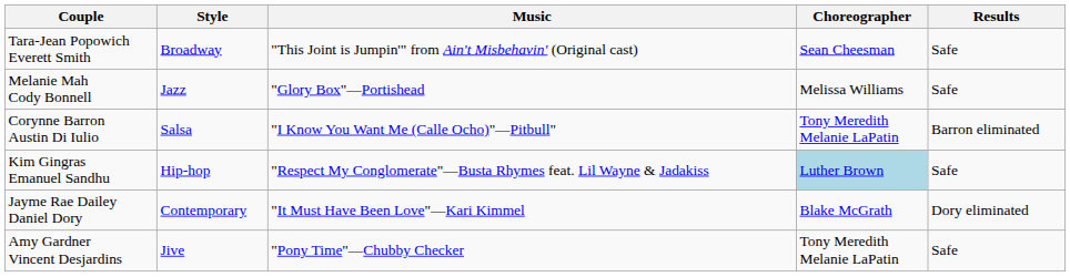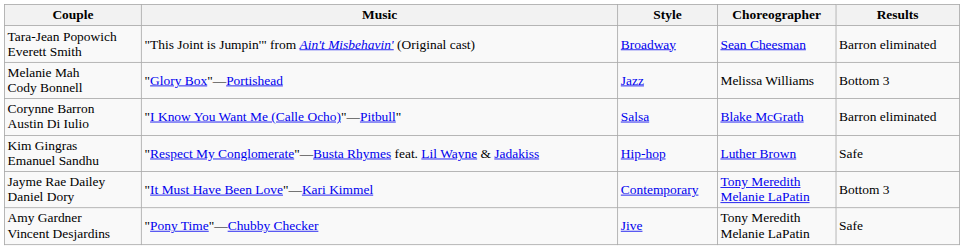 <table class="wikitable" width="90%">
 <tr>
 <th>Couple</th>
+<th>Music</th>
 <th>Style</th>
-<th>Music</th>
 <th>Choreographer</th>
 <th>Results</th>
 </tr>
 <tr>
 <td>Tara-Jean Popowich<br>Everett Smith</td>
+<td>"This Joint is Jumpin'" from <em><a href='#'>Ain't Misbehavin'</a></em> (Original cast)</td>
 <td><a href='#'>Broadway</a></td>
-<td>"This Joint is Jumpin'" from <em><a href='#'>Ain't Misbehavin'</a></em> (Original cast)</td>
 <td><a href='#'>Sean Cheesman</a></td>
-<td>Safe</td>
+<td>Barron eliminated</td>
 </tr>
 <tr>
 <td>Melanie Mah<br>Cody Bonnell</td>
+<td>"<a href='#'>Glory Box</a>"—<a href='#'>Portishead</a></td>
 <td><a href='#'>Jazz</a></td>
-<td>"<a href='#'>Glory Box</a>"—<a href='#'>Portishead</a></td>
 <td>Melissa Williams</td>
-<td>Safe</td>
+<td>Bottom 3</td>
 </tr>
 <tr>
 <td>Corynne Barron<br>Austin Di Iulio</td>
+<td>"<a href='#'>I Know You Want Me (Calle Ocho)</a>"—<a href='#'>Pitbull</a>"</td>
 <td><a href='#'>Salsa</a></td>
-<td>"<a href='#'>I Know You Want Me (Calle Ocho)</a>"—<a href='#'>Pitbull</a>"</td>
-<td><a href='#'>Tony Meredith</a><br><a href='#'>Melanie LaPatin</a></td>
+<td><a href='#'>Blake McGrath</a></td>
 <td>Barron eliminated</td>
 </tr>
 <tr>
 <td>Kim Gingras<br>Emanuel Sandhu</td>
+<td>"<a href='#'>Respect My Conglomerate</a>"—<a href='#'>Busta Rhymes</a> feat. <a href='#'>Lil Wayne</a> & <a href='#'>Jadakiss</a></td>
 <td><a href='#'>Hip-hop</a></td>
-<td>"<a href='#'>Respect My Conglomerate</a>"—<a href='#'>Busta Rhymes</a> feat. <a href='#'>Lil Wayne</a> & <a href='#'>Jadakiss</a></td>
-<td style="background: lightblue;"><a href='#'>Luther Brown</a></td>
+<td><a href='#'>Luther Brown</a></td>
 <td>Safe</td>
 </tr>
 <tr>
 <td>Jayme Rae Dailey<br>Daniel Dory</td>
+<td>"<a href='#'>It Must Have Been Love</a>"—<a href='#'>Kari Kimmel</a></td>
 <td><a href='#'>Contemporary</a></td>
-<td>"<a href='#'>It Must Have Been Love</a>"—<a href='#'>Kari Kimmel</a></td>
-<td><a href='#'>Blake McGrath</a></td>
-<td>Dory eliminated</td>
+<td><a href='#'>Tony Meredith</a><br><a href='#'>Melanie LaPatin</a></td>
+<td>Bottom 3</td>
 </tr>
 <tr>
 <td>Amy Gardner<br>Vincent Desjardins</td>
+<td>"<a href='#'>Pony Time</a>"—<a href='#'>Chubby Checker</a></td>
 <td><a href='#'>Jive</a></td>
-<td>"<a href='#'>Pony Time</a>"—<a href='#'>Chubby Checker</a></td>
 <td>Tony Meredith<br>Melanie LaPatin</td>
 <td>Safe</td>
 </tr>
 </table>
